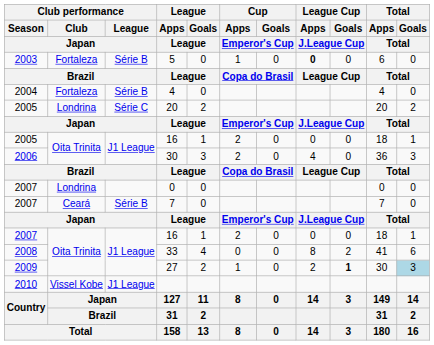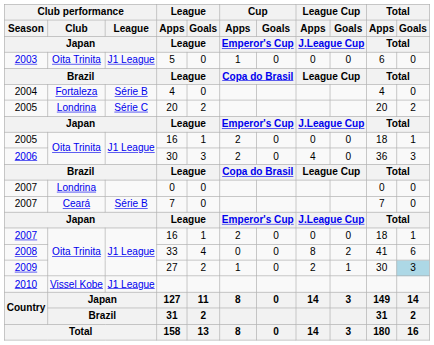 <table class="wikitable" style="text-align:center;">
 <tr>
 <th colspan=3>Club performance</th>
 <th colspan=2>League</th>
 <th colspan=2>Cup</th>
 <th colspan=2>League Cup</th>
 <th colspan=2>Total</th>
 </tr>
 <tr>
 <th>Season</th>
 <th>Club</th>
 <th>League</th>
 <th>Apps</th>
 <th>Goals</th>
 <th>Apps</th>
 <th>Goals</th>
 <th>Apps</th>
 <th>Goals</th>
 <th>Apps</th>
 <th>Goals</th>
 </tr>
 <tr>
 <th colspan=3>Japan</th>
 <th colspan=2>League</th>
 <th colspan=2><a href='#'>Emperor's Cup</a></th>
 <th colspan=2><a href='#'>J.League Cup</a></th>
 <th colspan=2>Total</th>
 </tr>
 <tr>
 <td><a href='#'>2003</a></td>
-<td><a href='#'>Fortaleza</a></td>
-<td><a href='#'>Série B</a></td>
+<td><a href='#'>Oita Trinita</a></td>
+<td><a href='#'>J1 League</a></td>
 <td>5</td>
 <td>0</td>
 <td>1</td>
 <td>0</td>
-<td><strong>0</strong></td>
+<td>0</td>
 <td>0</td>
 <td>6</td>
 <td>0</td>
 </tr>
 <tr>
 <th colspan=3>Brazil</th>
 <th colspan=2>League</th>
 <th colspan=2><a href='#'>Copa do Brasil</a></th>
 <th colspan=2>League Cup</th>
 <th colspan=2>Total</th>
 </tr>
 <tr>
 <td>2004</td>
 <td><a href='#'>Fortaleza</a></td>
 <td><a href='#'>Série B</a></td>
 <td>4</td>
 <td>0</td>
 <td></td>
 <td></td>
 <td></td>
 <td></td>
 <td>4</td>
 <td>0</td>
 </tr>
 <tr>
 <td>2005</td>
 <td><a href='#'>Londrina</a></td>
 <td><a href='#'>Série C</a></td>
 <td>20</td>
 <td>2</td>
 <td></td>
 <td></td>
 <td></td>
 <td></td>
 <td>20</td>
 <td>2</td>
 </tr>
 <tr>
 <th colspan=3>Japan</th>
 <th colspan=2>League</th>
 <th colspan=2><a href='#'>Emperor's Cup</a></th>
 <th colspan=2><a href='#'>J.League Cup</a></th>
 <th colspan=2>Total</th>
 </tr>
 <tr>
 <td>2005</td>
 <td rowspan="2"><a href='#'>Oita Trinita</a></td>
 <td rowspan="2"><a href='#'>J1 League</a></td>
 <td>16</td>
 <td>1</td>
 <td>2</td>
 <td>0</td>
 <td>0</td>
 <td>0</td>
 <td>18</td>
 <td>1</td>
 </tr>
 <tr>
 <td><a href='#'>2006</a></td>
 <td>30</td>
 <td>3</td>
 <td>2</td>
 <td>0</td>
 <td>4</td>
 <td>0</td>
 <td>36</td>
 <td>3</td>
 </tr>
 <tr>
 <th colspan=3>Brazil</th>
 <th colspan=2>League</th>
 <th colspan=2><a href='#'>Copa do Brasil</a></th>
 <th colspan=2>League Cup</th>
 <th colspan=2>Total</th>
 </tr>
 <tr>
 <td>2007</td>
 <td><a href='#'>Londrina</a></td>
 <td></td>
 <td>0</td>
 <td>0</td>
 <td></td>
 <td></td>
 <td></td>
 <td></td>
 <td>0</td>
 <td>0</td>
 </tr>
 <tr>
 <td>2007</td>
 <td><a href='#'>Ceará</a></td>
 <td><a href='#'>Série B</a></td>
 <td>7</td>
 <td>0</td>
 <td></td>
 <td></td>
 <td></td>
 <td></td>
 <td>7</td>
 <td>0</td>
 </tr>
 <tr>
 <th colspan=3>Japan</th>
 <th colspan=2>League</th>
 <th colspan=2><a href='#'>Emperor's Cup</a></th>
 <th colspan=2><a href='#'>J.League Cup</a></th>
 <th colspan=2>Total</th>
 </tr>
 <tr>
 <td><a href='#'>2007</a></td>
 <td rowspan="3"><a href='#'>Oita Trinita</a></td>
 <td rowspan="3"><a href='#'>J1 League</a></td>
 <td>16</td>
 <td>1</td>
 <td>2</td>
 <td>0</td>
 <td>0</td>
 <td>0</td>
 <td>18</td>
 <td>1</td>
 </tr>
 <tr>
 <td><a href='#'>2008</a></td>
 <td>33</td>
 <td>4</td>
 <td>0</td>
 <td>0</td>
 <td>8</td>
 <td>2</td>
 <td>41</td>
 <td>6</td>
 </tr>
 <tr>
 <td><a href='#'>2009</a></td>
 <td>27</td>
 <td>2</td>
 <td>1</td>
 <td>0</td>
 <td>2</td>
-<td><strong>1</strong></td>
+<td>1</td>
 <td>30</td>
 <td style="background: lightblue;">3</td>
 </tr>
 <tr>
 <td><a href='#'>2010</a></td>
 <td><a href='#'>Vissel Kobe</a></td>
 <td><a href='#'>J1 League</a></td>
 <td></td>
 <td></td>
 <td></td>
 <td></td>
 <td></td>
 <td></td>
 <td></td>
 <td></td>
 </tr>
 <tr>
 <th rowspan=2>Country</th>
 <th colspan=2>Japan</th>
 <th>127</th>
 <th>11</th>
 <th>8</th>
 <th>0</th>
 <th>14</th>
 <th>3</th>
 <th>149</th>
 <th>14</th>
 </tr>
 <tr>
 <th colspan=2>Brazil</th>
 <th>31</th>
 <th>2</th>
 <th></th>
 <th></th>
 <th></th>
 <th></th>
 <th>31</th>
 <th>2</th>
 </tr>
 <tr>
 <th colspan=3>Total</th>
 <th>158</th>
 <th>13</th>
 <th>8</th>
 <th>0</th>
 <th>14</th>
 <th>3</th>
 <th>180</th>
 <th>16</th>
 </tr>
 </table>
